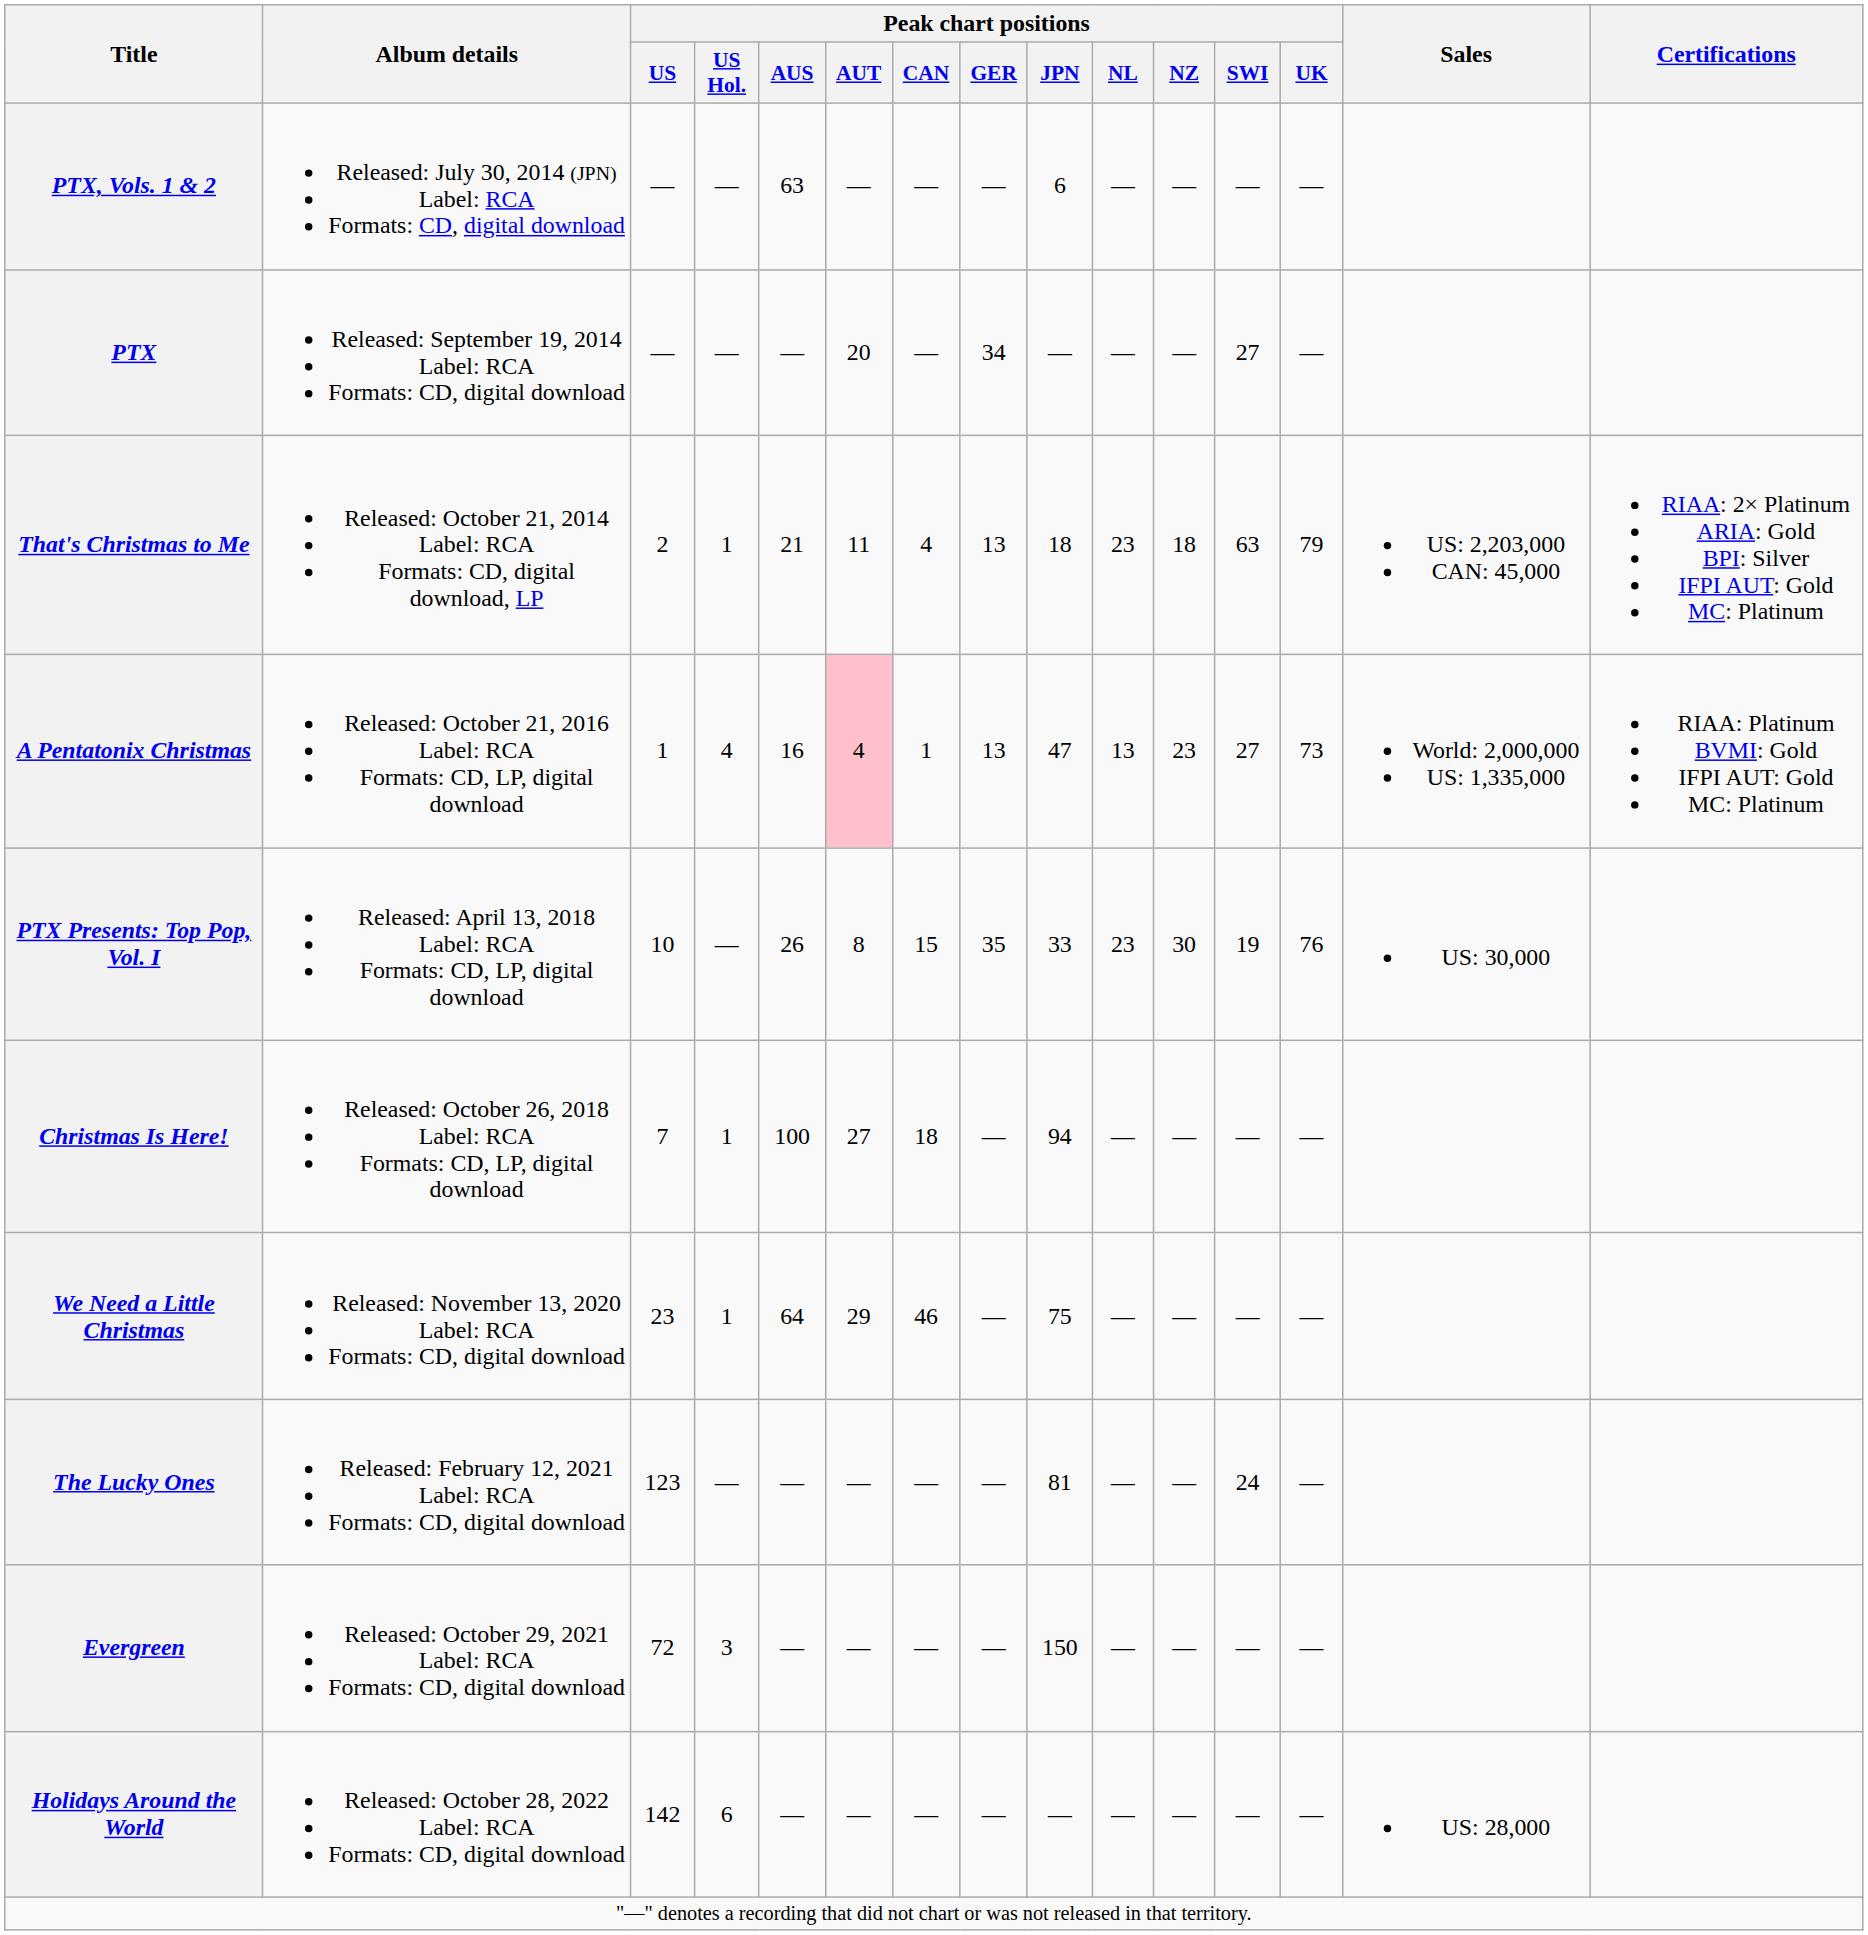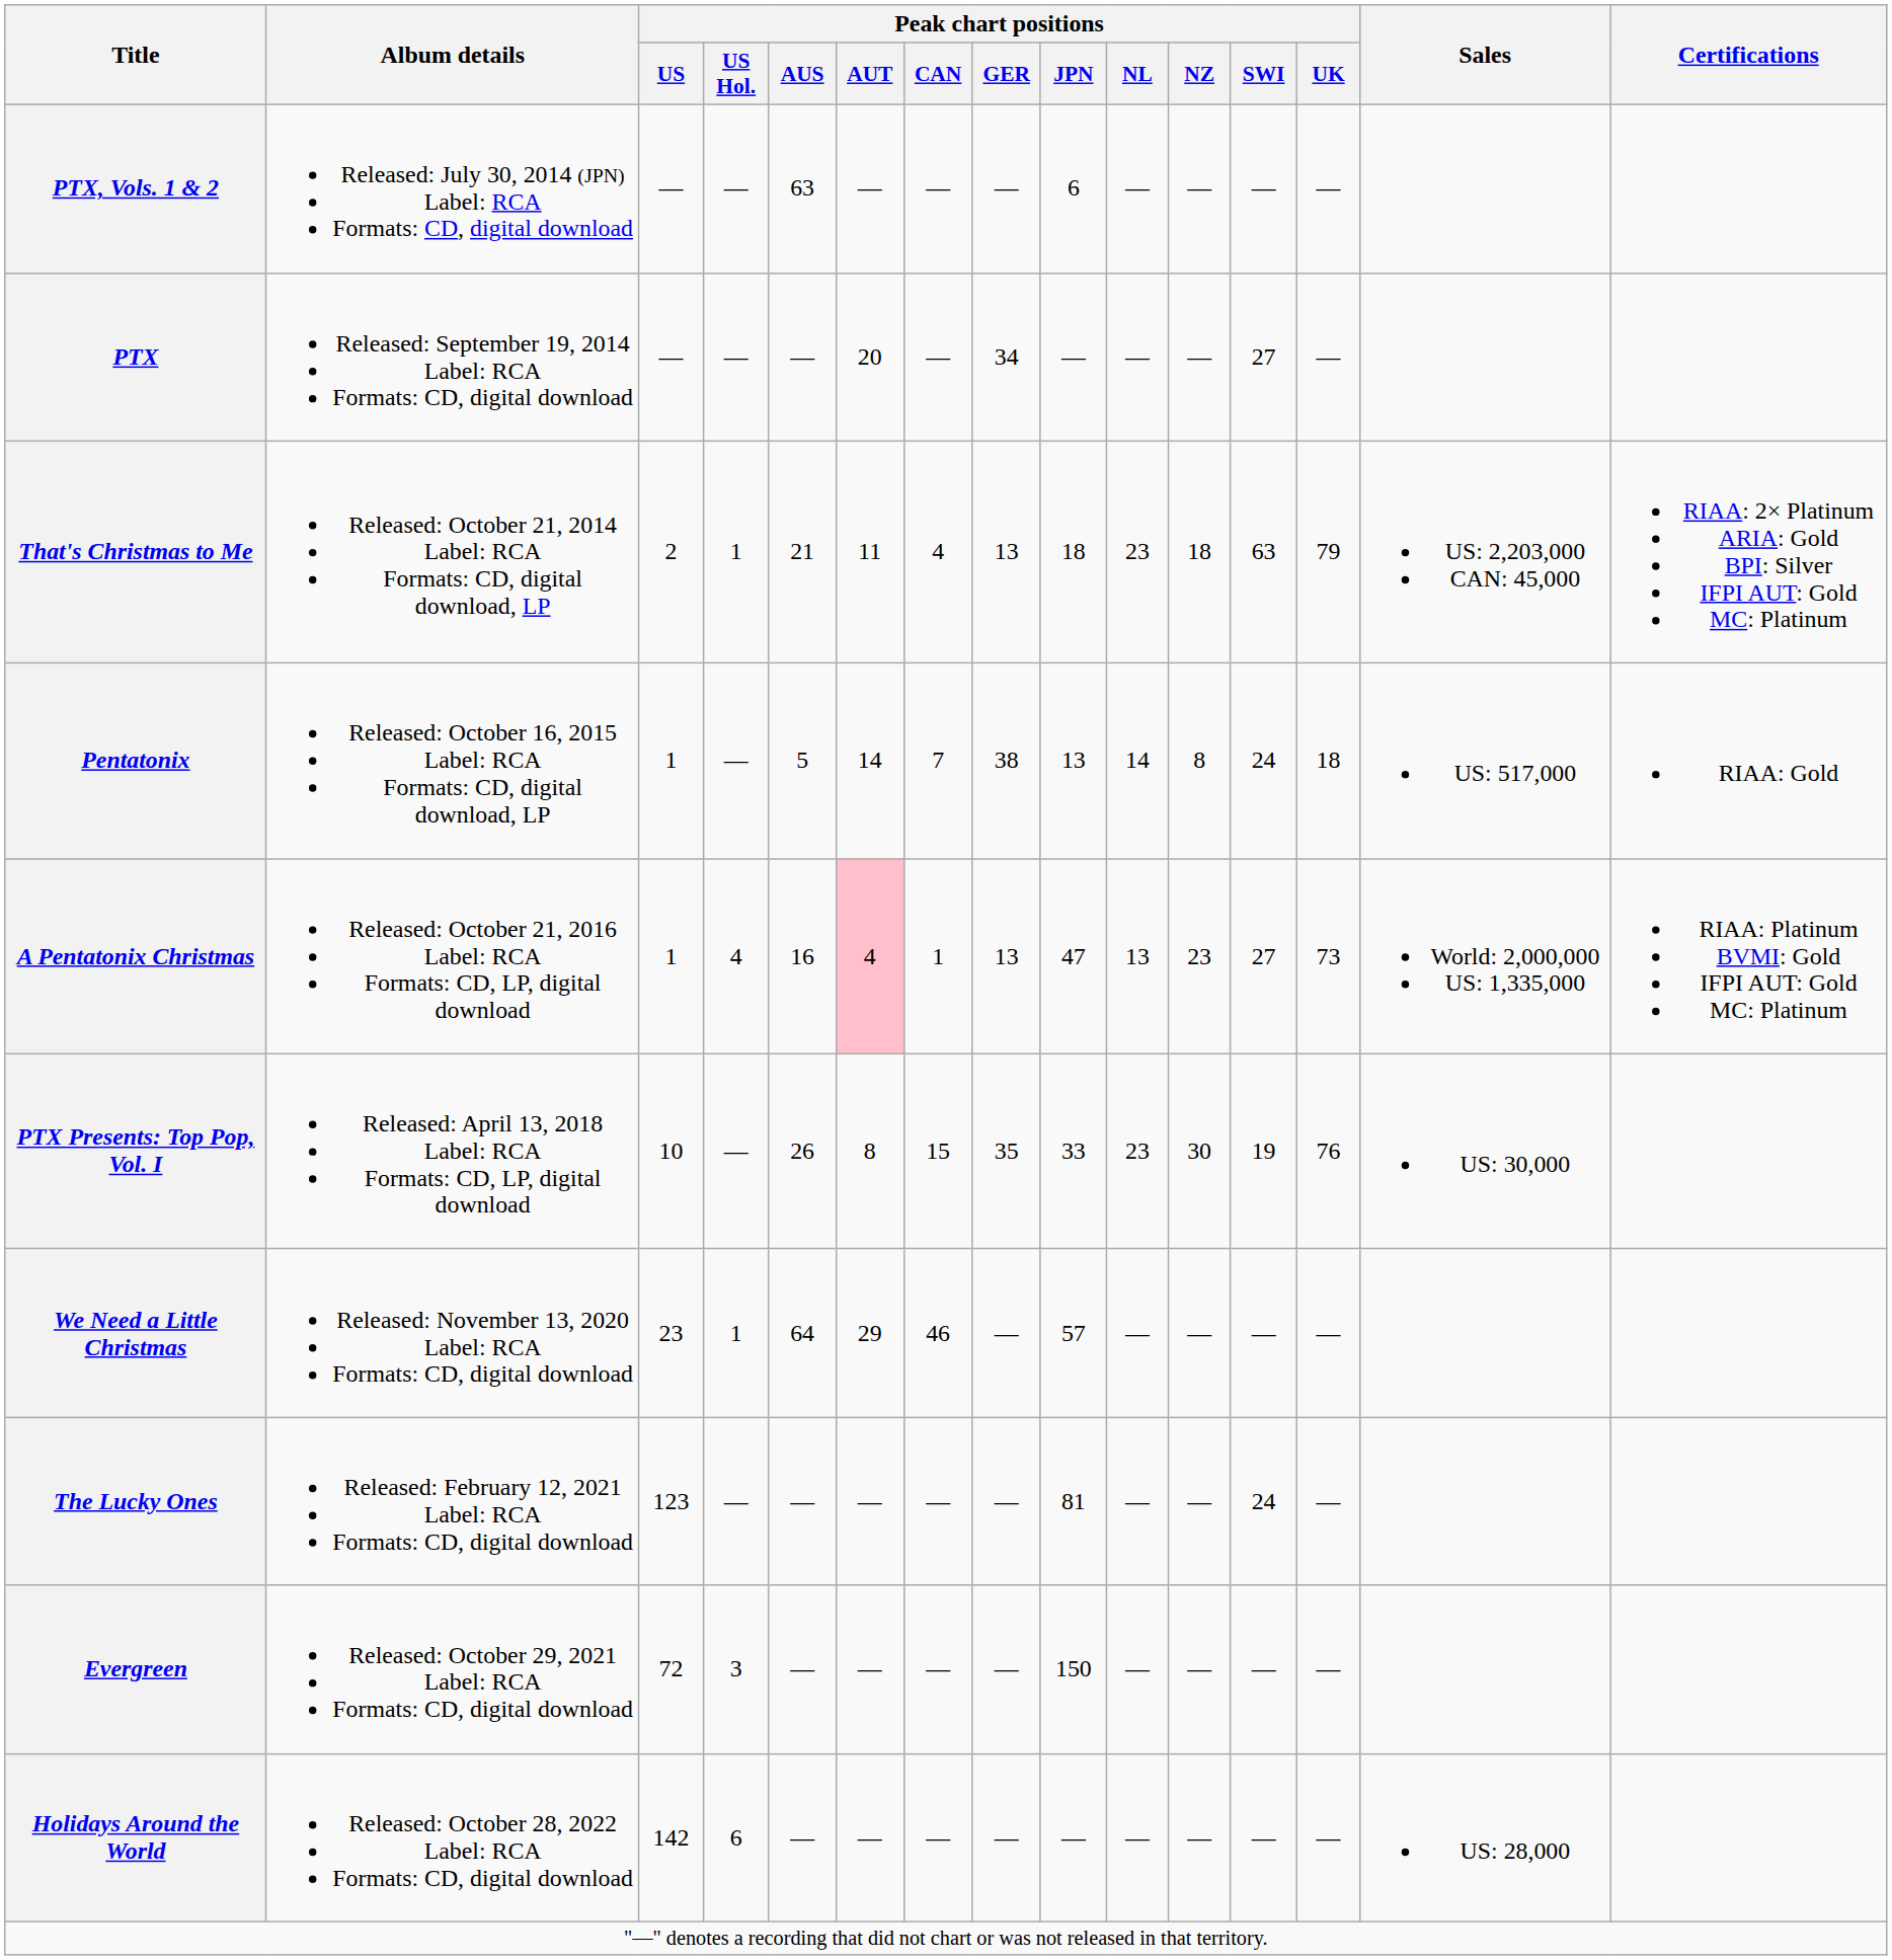 <table class="wikitable plainrowheaders" style="text-align:center;">
 <tr>
 <th scope="col" rowspan="2" style="width:14em;">Title</th>
 <th scope="col" rowspan="2" style="width:20em;">Album details</th>
 <th scope="col" colspan="11">Peak chart positions</th>
 <th scope="col" rowspan="2" style="width:12em;">Sales</th>
 <th scope="col" rowspan="2" style="width:14em;"><a href='#'>Certifications</a></th>
 </tr>
 <tr>
 <th scope="col" style="width:3em;font-size:90%;"><a href='#'>US</a><br></th>
 <th scope="col" style="width:3em;font-size:90%;"><a href='#'>US<br>Hol.</a><br></th>
 <th scope="col" style="width:3em;font-size:90%;"><a href='#'>AUS</a><br></th>
 <th scope="col" style="width:3em;font-size:90%;"><a href='#'>AUT</a><br></th>
 <th scope="col" style="width:3em;font-size:90%;"><a href='#'>CAN</a><br></th>
 <th scope="col" style="width:3em;font-size:90%;"><a href='#'>GER</a><br></th>
 <th scope="col" style="width:3em;font-size:90%;"><a href='#'>JPN</a><br></th>
 <th scope="col" style="width:3em;font-size:90%;"><a href='#'>NL</a><br></th>
 <th scope="col" style="width:3em;font-size:90%;"><a href='#'>NZ</a><br></th>
 <th scope="col" style="width:3em;font-size:90%;"><a href='#'>SWI</a><br></th>
 <th scope="col" style="width:3em;font-size:90%;"><a href='#'>UK</a><br></th>
 </tr>
 <tr>
 <th scope="row"><em><a href='#'>PTX, Vols. 1 & 2</a></em></th>
 <td><br><ul><li>Released: July 30, 2014 <small>(JPN)</small></li><li>Label: <a href='#'>RCA</a></li><li>Formats: <a href='#'>CD</a>, <a href='#'>digital download</a></li></ul></td>
 <td>—</td>
 <td>—</td>
 <td>63</td>
 <td>—</td>
 <td>—</td>
 <td>—</td>
 <td>6</td>
 <td>—</td>
 <td>—</td>
 <td>—</td>
 <td>—</td>
 <td></td>
 <td></td>
 </tr>
 <tr>
 <th scope="row"><em><a href='#'>PTX</a></em></th>
 <td><br><ul><li>Released: September 19, 2014</li><li>Label: RCA</li><li>Formats: CD, digital download</li></ul></td>
 <td>—</td>
 <td>—</td>
 <td>—</td>
 <td>20</td>
 <td>—</td>
 <td>34</td>
 <td>—</td>
 <td>—</td>
 <td>—</td>
 <td>27</td>
 <td>—</td>
 <td></td>
 <td></td>
 </tr>
 <tr>
 <th scope="row"><em><a href='#'>That's Christmas to Me</a></em></th>
 <td><br><ul><li>Released: October 21, 2014</li><li>Label: RCA</li><li>Formats: CD, digital download, <a href='#'>LP</a></li></ul></td>
 <td>2</td>
 <td>1</td>
 <td>21</td>
 <td>11</td>
 <td>4</td>
 <td>13</td>
 <td>18</td>
 <td>23</td>
 <td>18</td>
 <td>63</td>
 <td>79</td>
 <td><br><ul><li>US: 2,203,000</li><li>CAN: 45,000</li></ul></td>
 <td><br><ul><li><a href='#'>RIAA</a>: 2× Platinum</li><li><a href='#'>ARIA</a>: Gold</li><li><a href='#'>BPI</a>: Silver</li><li><a href='#'>IFPI AUT</a>: Gold</li><li><a href='#'>MC</a>: Platinum</li></ul></td>
 </tr>
 <tr>
+<th scope="row"><em><a href='#'>Pentatonix</a></em></th>
+<td><br><ul><li>Released: October 16, 2015</li><li>Label: RCA</li><li>Formats: CD, digital download, LP</li></ul></td>
+<td>1</td>
+<td>—</td>
+<td>5</td>
+<td>14</td>
+<td>7</td>
+<td>38</td>
+<td>13</td>
+<td>14</td>
+<td>8</td>
+<td>24</td>
+<td>18</td>
+<td><br><ul><li>US: 517,000</li></ul></td>
+<td><br><ul><li>RIAA: Gold</li></ul></td>
+</tr>
+<tr>
 <th scope="row"><em><a href='#'>A Pentatonix Christmas</a></em></th>
 <td><br><ul><li>Released: October 21, 2016</li><li>Label: RCA</li><li>Formats: CD, LP, digital download</li></ul></td>
 <td>1</td>
 <td>4</td>
 <td>16</td>
 <td style="background: pink;">4</td>
 <td>1</td>
 <td>13</td>
 <td>47</td>
 <td>13</td>
 <td>23</td>
 <td>27</td>
 <td>73</td>
 <td><br><ul><li>World: 2,000,000</li><li>US: 1,335,000</li></ul></td>
 <td><br><ul><li>RIAA: Platinum</li><li><a href='#'>BVMI</a>: Gold</li><li>IFPI AUT: Gold</li><li>MC: Platinum</li></ul></td>
 </tr>
 <tr>
 <th scope="row"><em><a href='#'>PTX Presents: Top Pop, Vol. I</a></em></th>
 <td><br><ul><li>Released: April 13, 2018</li><li>Label: RCA</li><li>Formats: CD, LP, digital download</li></ul></td>
 <td>10</td>
 <td>—</td>
 <td>26</td>
 <td>8</td>
 <td>15</td>
 <td>35</td>
 <td>33</td>
 <td>23</td>
 <td>30</td>
 <td>19</td>
 <td>76</td>
 <td><br><ul><li>US: 30,000</li></ul></td>
 <td></td>
 </tr>
 <tr>
-<th scope="row"><em><a href='#'>Christmas Is Here!</a></em></th>
-<td><br><ul><li>Released: October 26, 2018</li><li>Label: RCA</li><li>Formats: CD, LP, digital download</li></ul></td>
-<td>7</td>
-<td>1</td>
-<td>100</td>
-<td>27</td>
-<td>18</td>
-<td>—</td>
-<td>94</td>
-<td>—</td>
-<td>—</td>
-<td>—</td>
-<td>—</td>
-<td></td>
-<td></td>
-</tr>
-<tr>
 <th scope="row"><em><a href='#'>We Need a Little Christmas</a></em></th>
 <td><br><ul><li>Released: November 13, 2020</li><li>Label: RCA</li><li>Formats: CD, digital download</li></ul></td>
 <td>23</td>
 <td>1</td>
 <td>64</td>
 <td>29</td>
 <td>46</td>
 <td>—</td>
-<td>75</td>
+<td>57</td>
 <td>—</td>
 <td>—</td>
 <td>—</td>
 <td>—</td>
 <td></td>
 <td></td>
 </tr>
 <tr>
 <th scope="row"><em><a href='#'>The Lucky Ones</a></em></th>
 <td><br><ul><li>Released: February 12, 2021</li><li>Label: RCA</li><li>Formats: CD, digital download</li></ul></td>
 <td>123</td>
 <td>—</td>
 <td>—</td>
 <td>—</td>
 <td>—</td>
 <td>—</td>
 <td>81</td>
 <td>—</td>
 <td>—</td>
 <td>24</td>
 <td>—</td>
 <td></td>
 <td></td>
 </tr>
 <tr>
 <th scope="row"><em><a href='#'>Evergreen</a></em></th>
 <td><br><ul><li>Released: October 29, 2021</li><li>Label: RCA</li><li>Formats: CD, digital download</li></ul></td>
 <td>72</td>
 <td>3</td>
 <td>—</td>
 <td>—</td>
 <td>—</td>
 <td>—</td>
 <td>150</td>
 <td>—</td>
 <td>—</td>
 <td>—</td>
 <td>—</td>
 <td></td>
 <td></td>
 </tr>
 <tr>
 <th scope="row"><em><a href='#'>Holidays Around the World</a></em></th>
 <td><br><ul><li>Released: October 28, 2022</li><li>Label: RCA</li><li>Formats: CD, digital download</li></ul></td>
 <td>142</td>
 <td>6</td>
 <td>—</td>
 <td>—</td>
 <td>—</td>
 <td>—</td>
 <td>—</td>
 <td>—</td>
 <td>—</td>
 <td>—</td>
 <td>—</td>
 <td><br><ul><li>US: 28,000</li></ul></td>
 <td></td>
 </tr>
 <tr>
 <td colspan="15" style="font-size:85%">"—" denotes a recording that did not chart or was not released in that territory.</td>
 </tr>
 </table>
